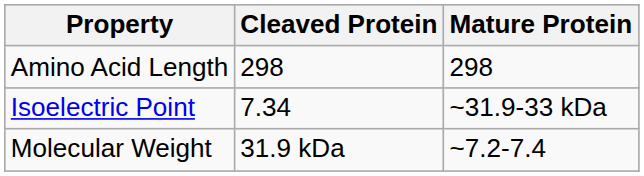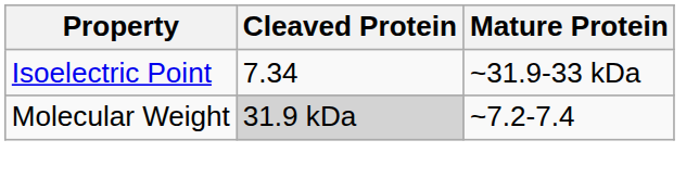 <table class="wikitable">
 <tr>
 <th>Property</th>
 <th>Cleaved Protein</th>
 <th>Mature Protein</th>
-</tr>
-<tr>
-<td>Amino Acid Length</td>
-<td>298</td>
-<td>298</td>
 </tr>
 <tr>
 <td><a href='#'>Isoelectric Point</a></td>
 <td>7.34</td>
 <td>~31.9-33 kDa</td>
 </tr>
 <tr>
 <td>Molecular Weight</td>
-<td>31.9 kDa</td>
+<td style="background: lightgrey;">31.9 kDa</td>
 <td>~7.2-7.4</td>
 </tr>
 </table>
